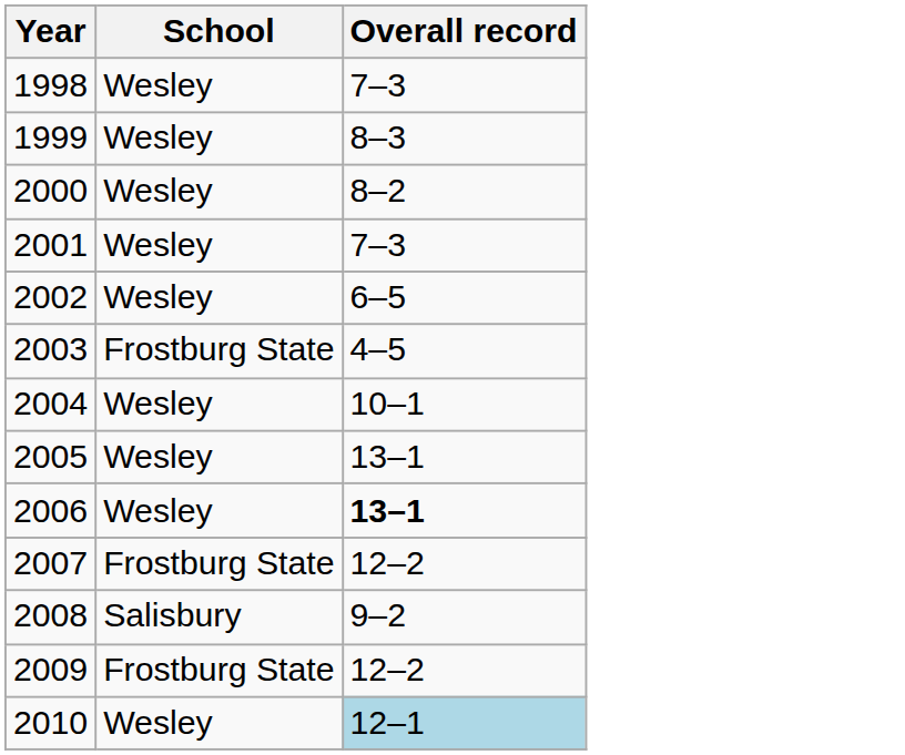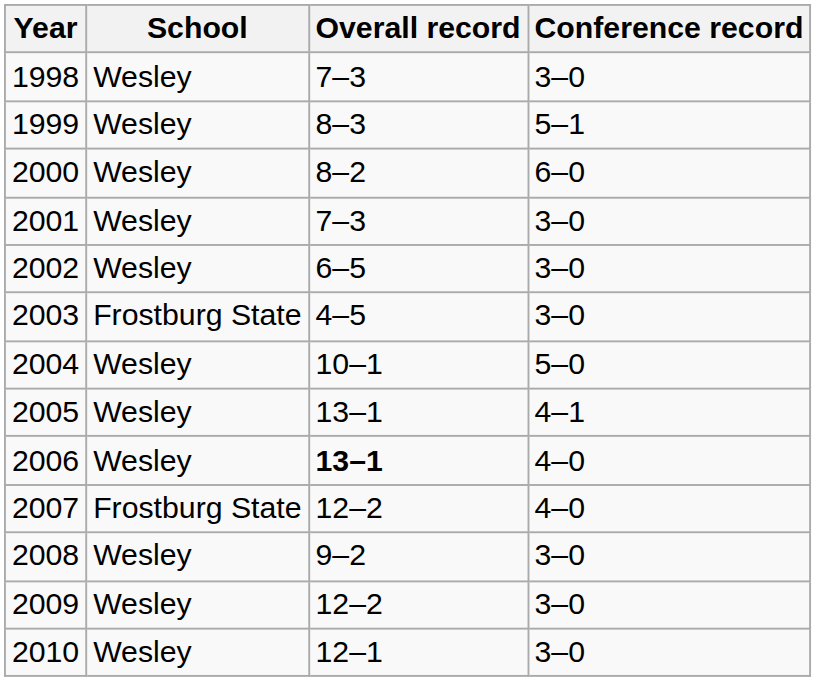 <table class="wikitable">
 <tr>
 <th>Year</th>
 <th>School</th>
 <th>Overall record</th>
+<th>Conference record</th>
 </tr>
 <tr>
 <td>1998</td>
 <td>Wesley</td>
 <td>7–3</td>
+<td>3–0</td>
 </tr>
 <tr>
 <td>1999</td>
 <td>Wesley</td>
 <td>8–3</td>
+<td>5–1</td>
 </tr>
 <tr>
 <td>2000</td>
 <td>Wesley</td>
 <td>8–2</td>
+<td>6–0</td>
 </tr>
 <tr>
 <td>2001</td>
 <td>Wesley</td>
 <td>7–3</td>
+<td>3–0</td>
 </tr>
 <tr>
 <td>2002</td>
 <td>Wesley</td>
 <td>6–5</td>
+<td>3–0</td>
 </tr>
 <tr>
 <td>2003</td>
 <td>Frostburg State</td>
 <td>4–5</td>
+<td>3–0</td>
 </tr>
 <tr>
 <td>2004</td>
 <td>Wesley</td>
 <td>10–1</td>
+<td>5–0</td>
 </tr>
 <tr>
 <td>2005</td>
 <td>Wesley</td>
 <td>13–1</td>
+<td>4–1</td>
 </tr>
 <tr>
 <td>2006</td>
 <td>Wesley</td>
 <td><strong>13–1</strong></td>
+<td>4–0</td>
 </tr>
 <tr>
 <td>2007</td>
 <td>Frostburg State</td>
 <td>12–2</td>
+<td>4–0</td>
 </tr>
 <tr>
 <td>2008</td>
-<td>Salisbury</td>
+<td>Wesley</td>
 <td>9–2</td>
+<td>3–0</td>
 </tr>
 <tr>
 <td>2009</td>
-<td>Frostburg State</td>
+<td>Wesley</td>
 <td>12–2</td>
+<td>3–0</td>
 </tr>
 <tr>
 <td>2010</td>
 <td>Wesley</td>
-<td style="background: lightblue;">12–1</td>
+<td>12–1</td>
+<td>3–0</td>
 </tr>
 </table>
